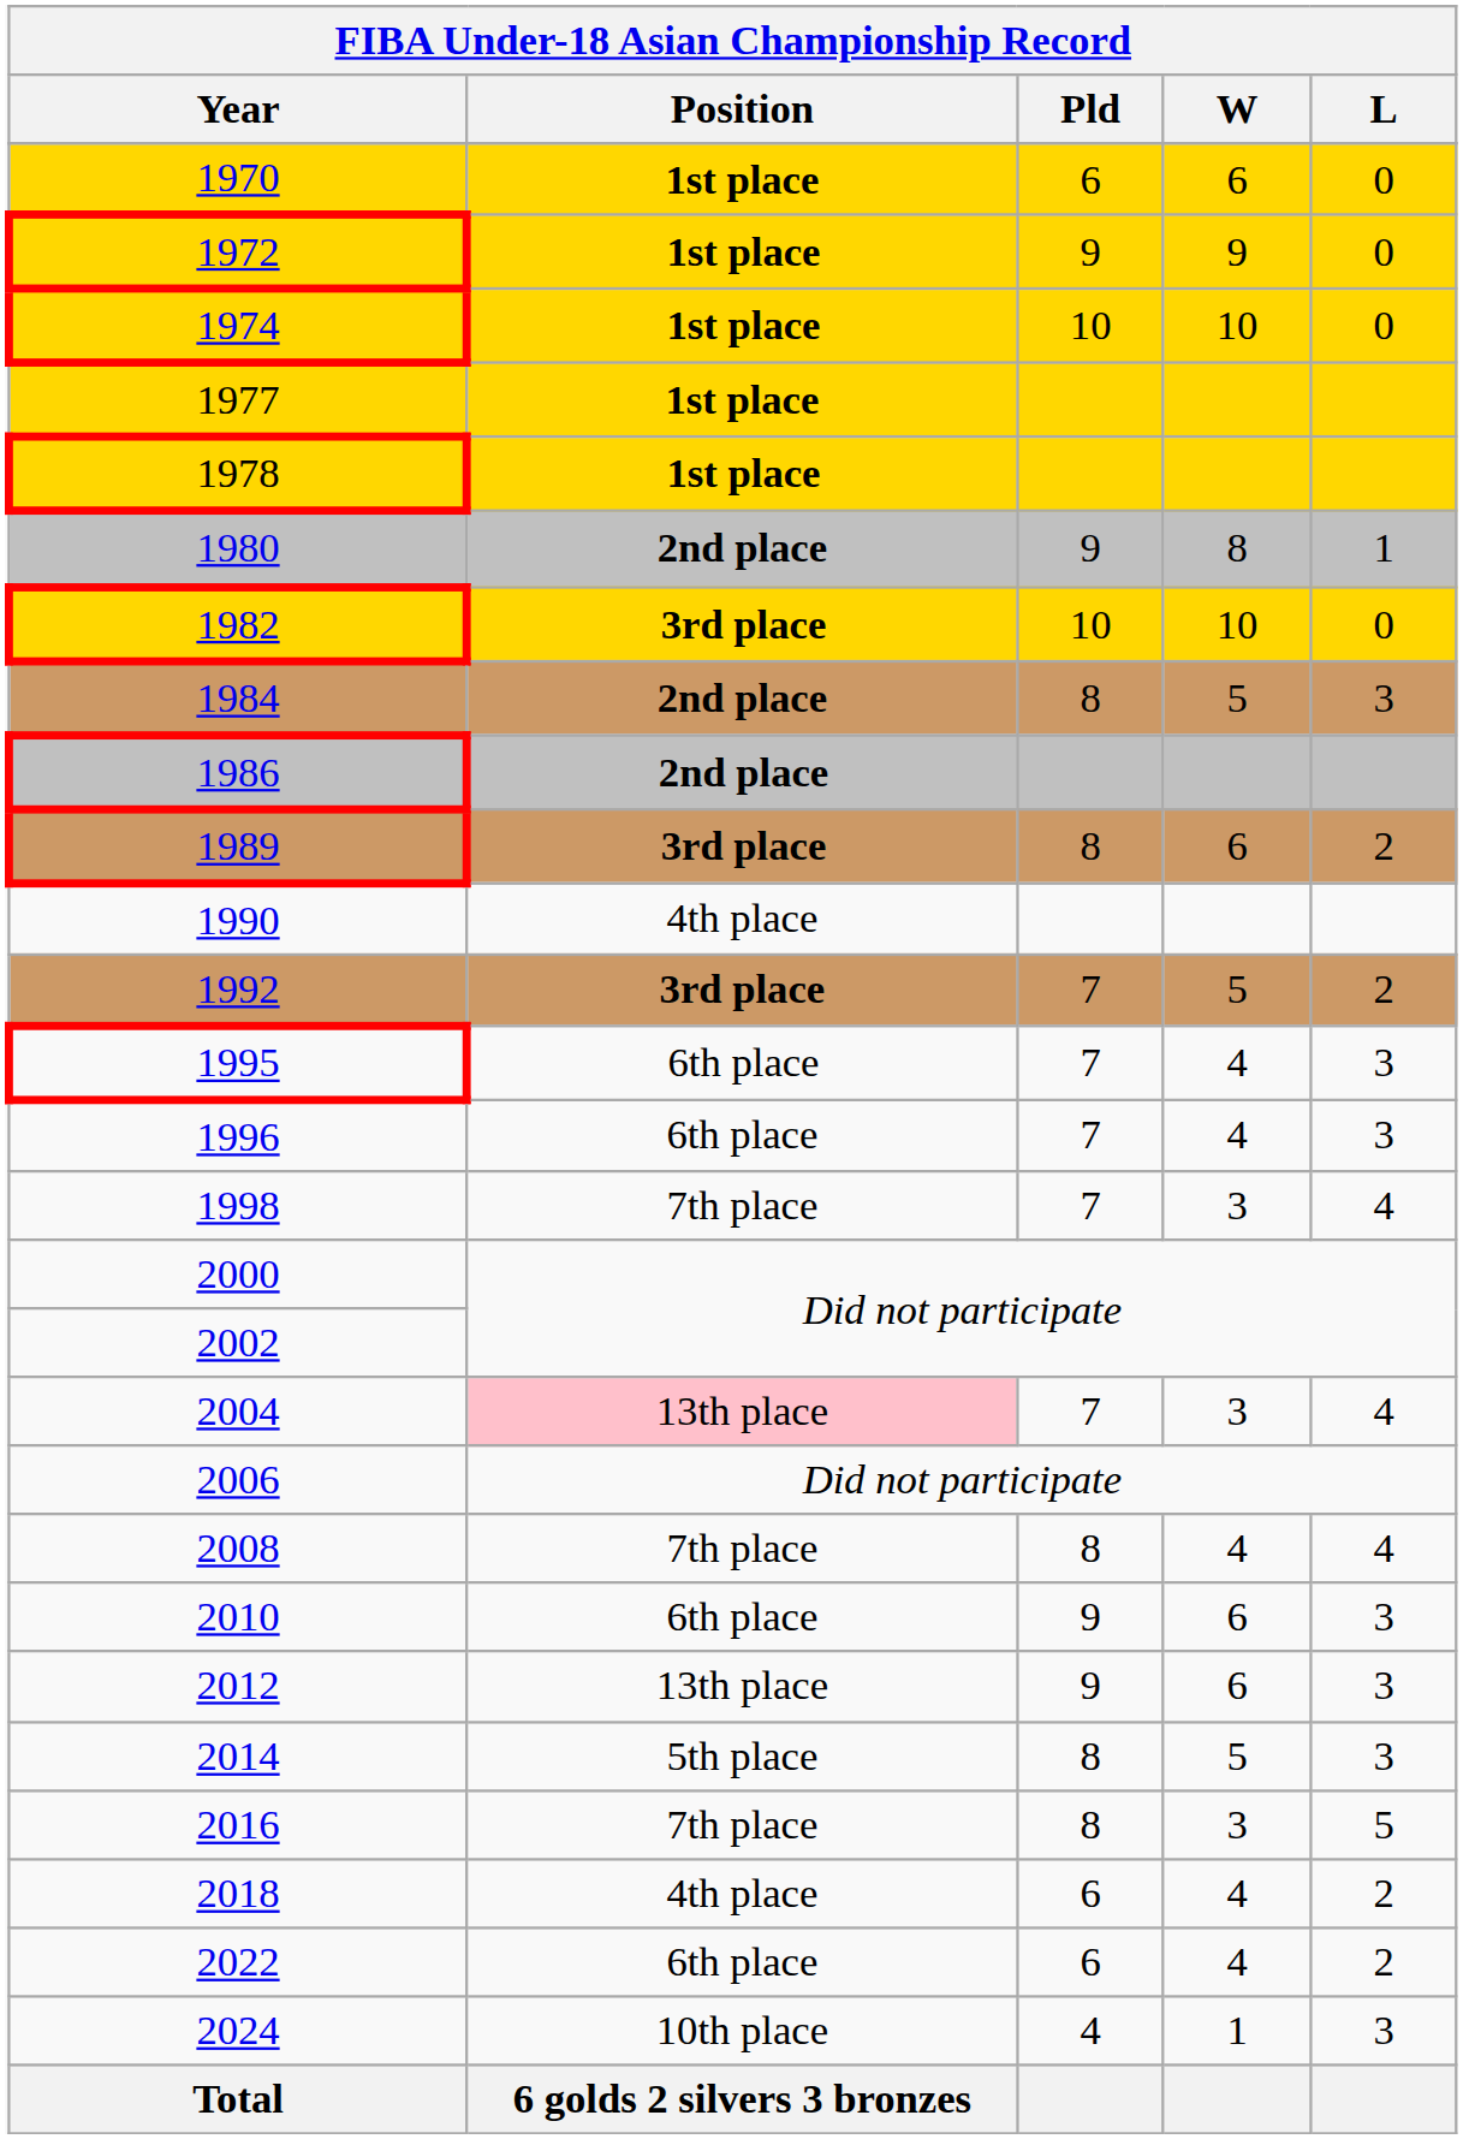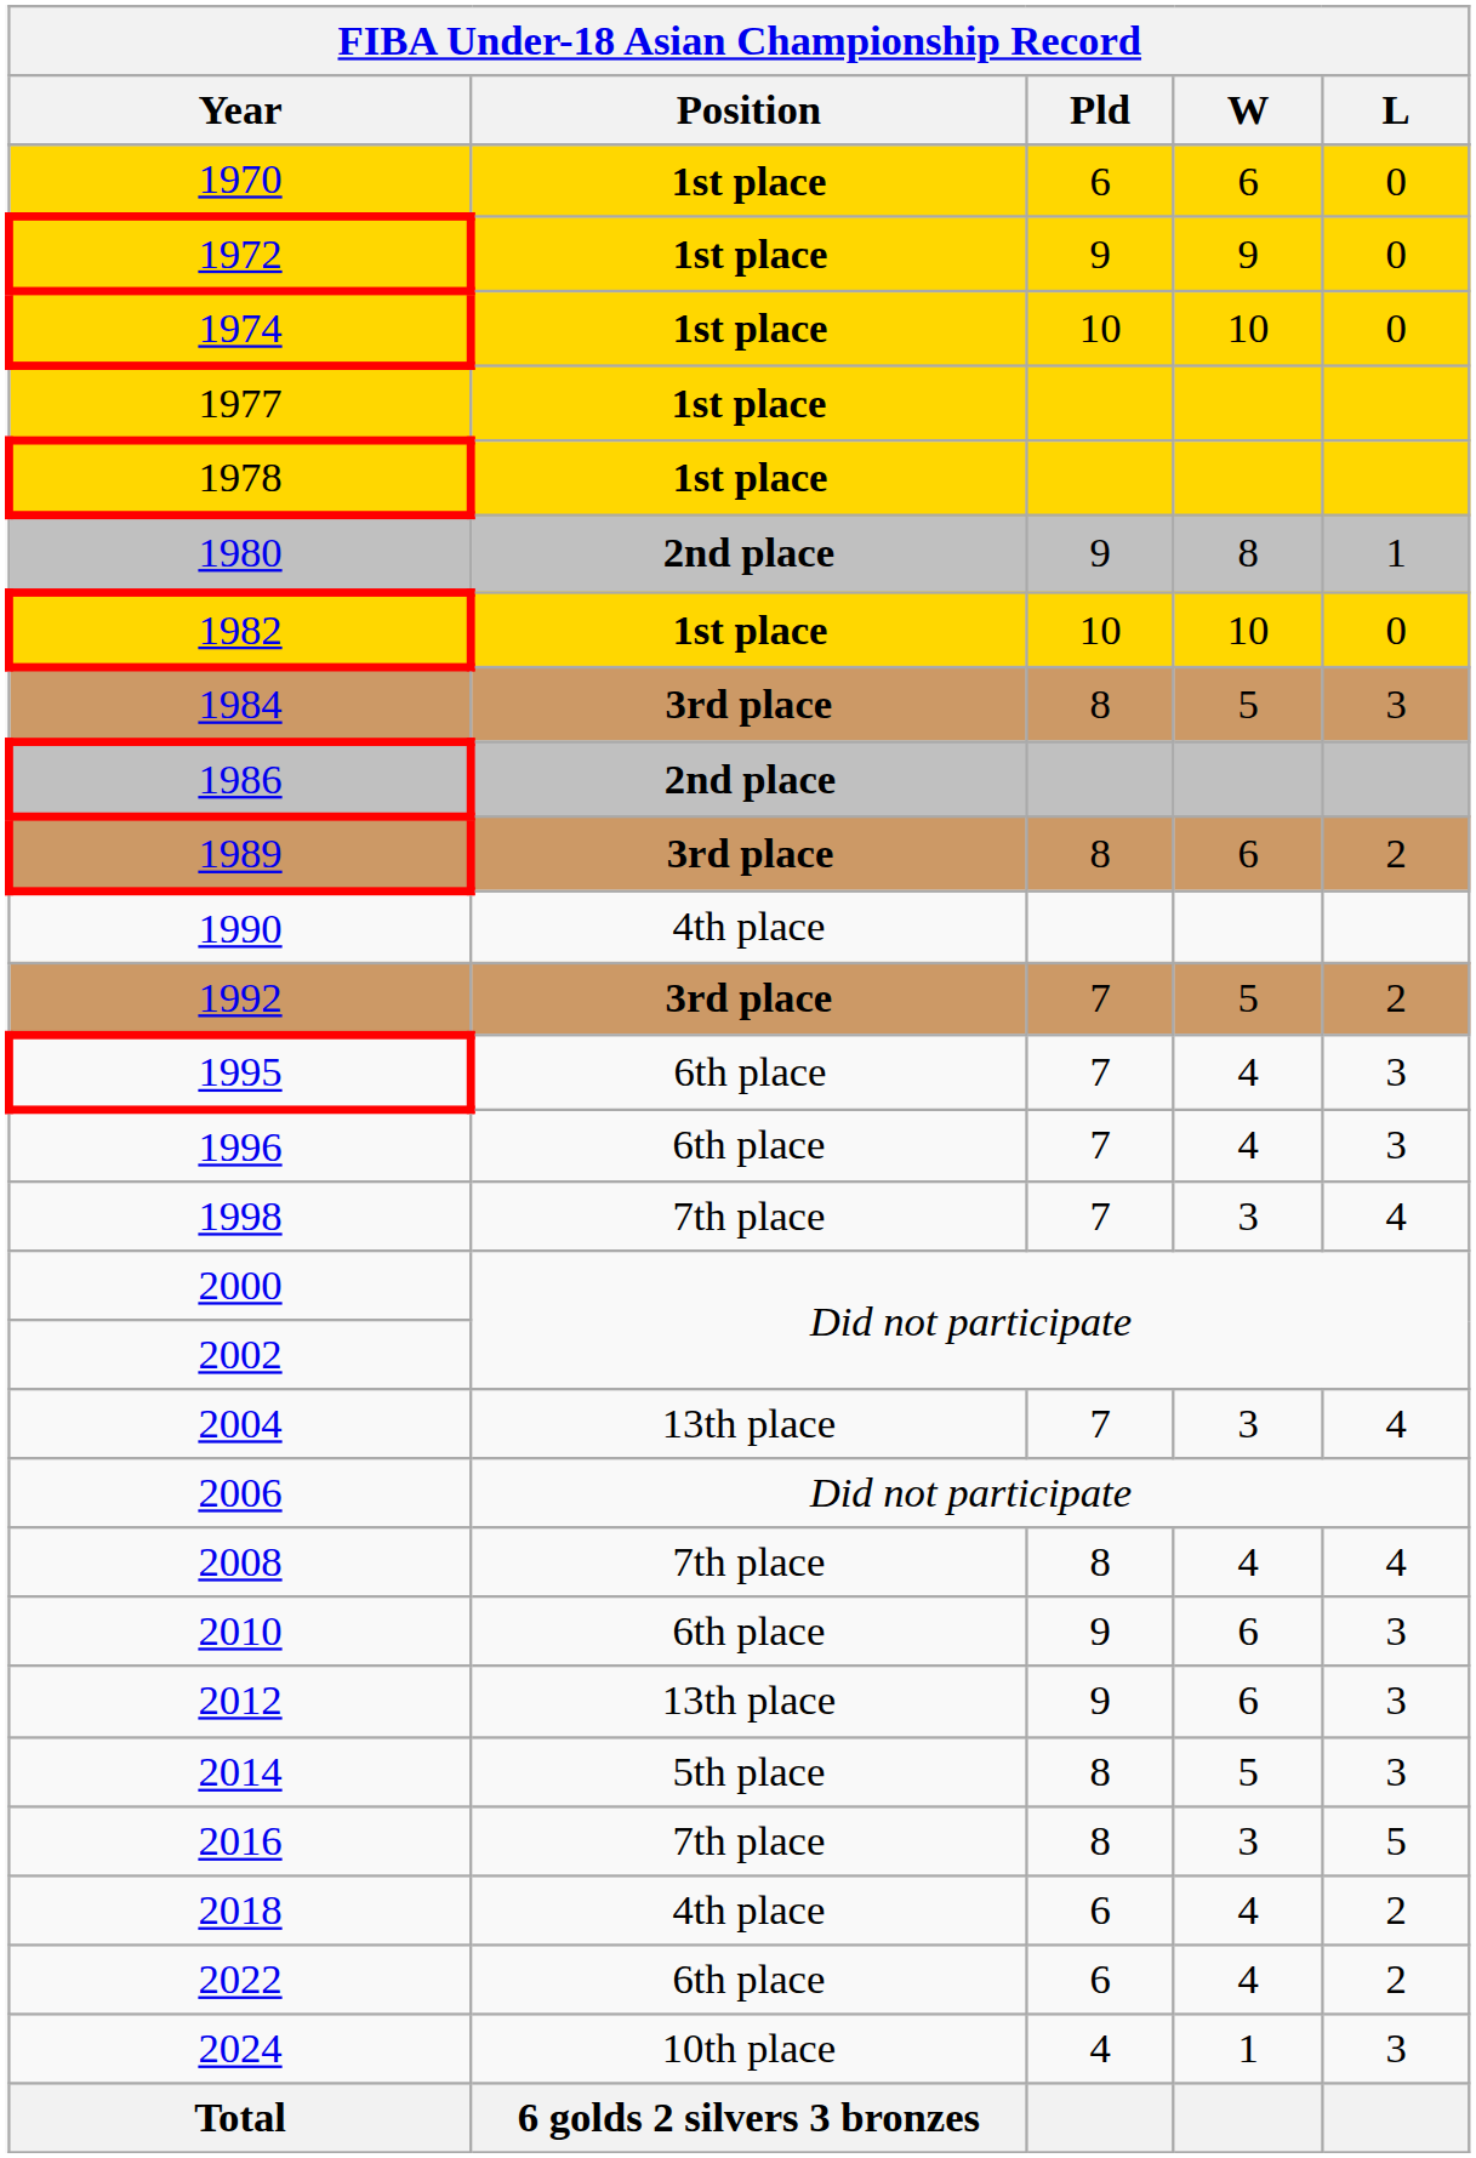 <table class="wikitable collapsible autocollapse" style="text-align: center; font-size:95%;" width=60%>
 <tr>
 <th colspan=9><a href='#'>FIBA Under-18 Asian Championship Record</a></th>
 </tr>
 <tr>
 <th width=25%>Year</th>
 <th width=30%>Position</th>
 <th width=8%>Pld</th>
 <th width=8%>W</th>
 <th width=8%>L</th>
 </tr>
 <tr>
 </tr>
 <tr bgcolor=gold>
 <td> <a href='#'>1970</a></td>
 <td><strong>1st place</strong></td>
 <td>6</td>
 <td>6</td>
 <td>0</td>
 </tr>
 <tr bgcolor=gold>
 <td style="border: 3px solid red"> <a href='#'>1972</a></td>
 <td><strong>1st place</strong></td>
 <td>9</td>
 <td>9</td>
 <td>0</td>
 </tr>
 <tr bgcolor=gold>
 <td style="border: 3px solid red"> <a href='#'>1974</a></td>
 <td><strong>1st place</strong></td>
 <td>10</td>
 <td>10</td>
 <td>0</td>
 </tr>
 <tr bgcolor=gold>
 <td> 1977</td>
 <td><strong>1st place</strong></td>
 <td></td>
 <td></td>
 <td></td>
 </tr>
 <tr bgcolor=gold>
 <td style="border: 3px solid red"> 1978</td>
 <td><strong>1st place</strong></td>
 <td></td>
 <td></td>
 <td></td>
 </tr>
 <tr bgcolor=silver>
 <td> <a href='#'>1980</a></td>
 <td><strong>2nd place</strong></td>
 <td>9</td>
 <td>8</td>
 <td>1</td>
 </tr>
 <tr bgcolor=gold>
 <td style="border: 3px solid red"> <a href='#'>1982</a></td>
-<td><strong>3rd place</strong></td>
+<td><strong>1st place</strong></td>
 <td>10</td>
 <td>10</td>
 <td>0</td>
 </tr>
 <tr bgcolor=#cc9966>
 <td> <a href='#'>1984</a></td>
-<td><strong>2nd place</strong></td>
+<td><strong>3rd place</strong></td>
 <td>8</td>
 <td>5</td>
 <td>3</td>
 </tr>
 <tr bgcolor=silver>
 <td style="border: 3px solid red"> <a href='#'>1986</a></td>
 <td><strong>2nd place</strong></td>
 <td></td>
 <td></td>
 <td></td>
 </tr>
 <tr bgcolor=#cc9966>
 <td style="border: 3px solid red"> <a href='#'>1989</a></td>
 <td><strong>3rd place</strong></td>
 <td>8</td>
 <td>6</td>
 <td>2</td>
 </tr>
 <tr>
 <td> <a href='#'>1990</a></td>
 <td>4th place</td>
 <td></td>
 <td></td>
 <td></td>
 </tr>
 <tr bgcolor=#cc9966>
 <td> <a href='#'>1992</a></td>
 <td><strong>3rd place</strong></td>
 <td>7</td>
 <td>5</td>
 <td>2</td>
 </tr>
 <tr>
 <td style="border: 3px solid red"> <a href='#'>1995</a></td>
 <td>6th place</td>
 <td>7</td>
 <td>4</td>
 <td>3</td>
 </tr>
 <tr>
 <td> <a href='#'>1996</a></td>
 <td>6th place</td>
 <td>7</td>
 <td>4</td>
 <td>3</td>
 </tr>
 <tr>
 <td> <a href='#'>1998</a></td>
 <td>7th place</td>
 <td>7</td>
 <td>3</td>
 <td>4</td>
 </tr>
 <tr>
 <td> <a href='#'>2000</a></td>
 <td rowspan=2 colspan=4><em>Did not participate</em></td>
 </tr>
 <tr>
 <td> <a href='#'>2002</a></td>
 </tr>
 <tr>
 <td> <a href='#'>2004</a></td>
-<td style="background: pink;">13th place</td>
+<td>13th place</td>
 <td>7</td>
 <td>3</td>
 <td>4</td>
 </tr>
 <tr>
 <td> <a href='#'>2006</a></td>
 <td colspan=4><em>Did not participate</em></td>
 </tr>
 <tr>
 <td> <a href='#'>2008</a></td>
 <td>7th place</td>
 <td>8</td>
 <td>4</td>
 <td>4</td>
 </tr>
 <tr>
 <td> <a href='#'>2010</a></td>
 <td>6th place</td>
 <td>9</td>
 <td>6</td>
 <td>3</td>
 </tr>
 <tr>
 <td> <a href='#'>2012</a></td>
 <td>13th place</td>
 <td>9</td>
 <td>6</td>
 <td>3</td>
 </tr>
 <tr>
 <td> <a href='#'>2014</a></td>
 <td>5th place</td>
 <td>8</td>
 <td>5</td>
 <td>3</td>
 </tr>
 <tr>
 <td> <a href='#'>2016</a></td>
 <td>7th place</td>
 <td>8</td>
 <td>3</td>
 <td>5</td>
 </tr>
 <tr>
 <td> <a href='#'>2018</a></td>
 <td>4th place</td>
 <td>6</td>
 <td>4</td>
 <td>2</td>
 </tr>
 <tr>
 <td> <a href='#'>2022</a></td>
 <td>6th place</td>
 <td>6</td>
 <td>4</td>
 <td>2</td>
 </tr>
 <tr>
 <td> <a href='#'>2024</a></td>
 <td>10th place</td>
 <td>4</td>
 <td>1</td>
 <td>3</td>
 </tr>
 <tr>
 <th><strong>Total</strong></th>
 <th>6 golds 2 silvers 3 bronzes</th>
 <th></th>
 <th></th>
 <th></th>
 </tr>
 </table>
